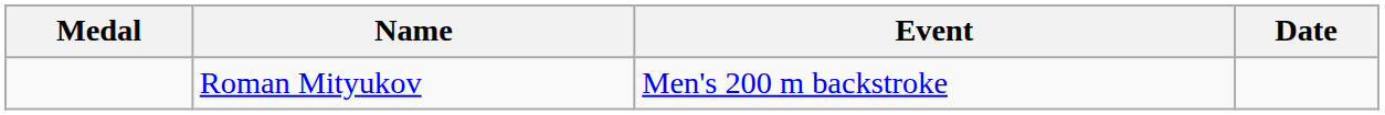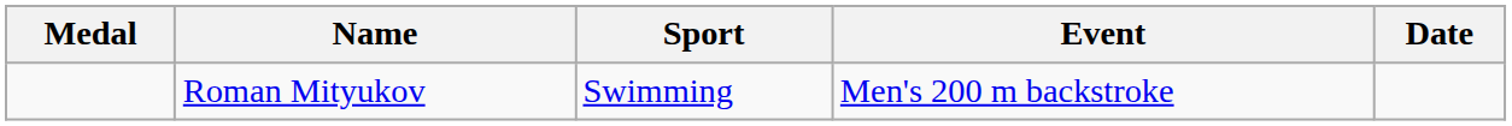 <table class="wikitable sortable" style="font-size:90%; width:50%">
 <tr>
 <th>Medal</th>
 <th>Name</th>
+<th>Sport</th>
 <th>Event</th>
 <th>Date</th>
 </tr>
 <tr>
 <td></td>
 <td><a href='#'>Roman Mityukov</a></td>
+<td><a href='#'>Swimming</a></td>
 <td><a href='#'>Men's 200 m backstroke</a></td>
 <td></td>
 </tr>
 </table>
